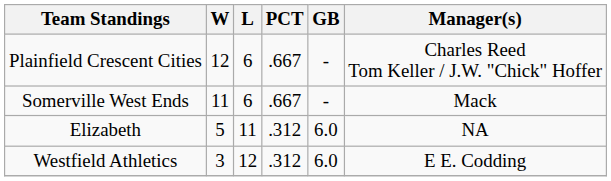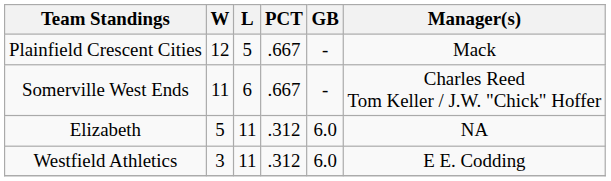 <table class="wikitable">
 <tr>
 <th>Team Standings</th>
 <th>W</th>
 <th>L</th>
 <th>PCT</th>
 <th>GB</th>
 <th>Manager(s)</th>
 </tr>
 <tr align=center>
 <td>Plainfield Crescent Cities</td>
 <td>12</td>
-<td>6</td>
+<td>5</td>
 <td>.667</td>
 <td>-</td>
-<td>Charles Reed<br>Tom Keller / J.W. "Chick" Hoffer</td>
+<td>Mack</td>
 </tr>
 <tr align=center>
 <td>Somerville West Ends</td>
 <td>11</td>
 <td>6</td>
 <td>.667</td>
 <td>-</td>
-<td>Mack</td>
+<td>Charles Reed<br>Tom Keller / J.W. "Chick" Hoffer</td>
 </tr>
 <tr align=center>
 <td>Elizabeth</td>
 <td>5</td>
 <td>11</td>
 <td>.312</td>
 <td>6.0</td>
 <td>NA</td>
 </tr>
 <tr align=center>
 <td>Westfield Athletics</td>
 <td>3</td>
-<td>12</td>
+<td>11</td>
 <td>.312</td>
 <td>6.0</td>
 <td>E E. Codding</td>
 </tr>
 <tr align=center>
 </tr>
 </table>
